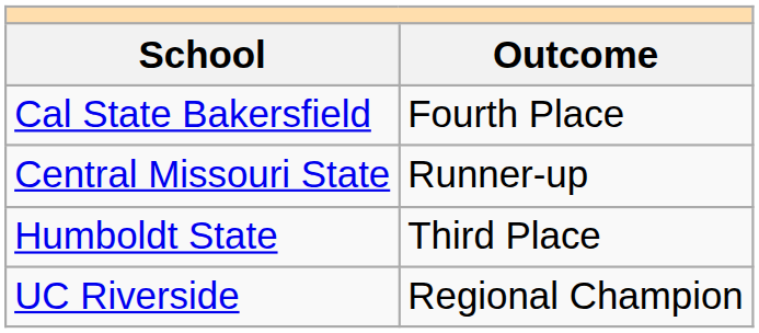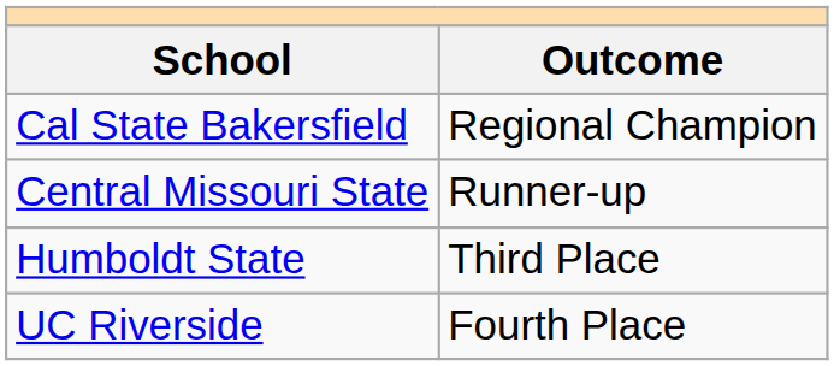 <table class="wikitable" style="float:left; margin-right:1em;">
 <tr>
 <th colspan="3" style="background:#ffdead;"></th>
 </tr>
 <tr>
 <th>School</th>
 <th>Outcome</th>
 </tr>
 <tr>
 <td><a href='#'>Cal State Bakersfield</a></td>
-<td>Fourth Place</td>
+<td>Regional Champion</td>
 </tr>
 <tr>
 <td><a href='#'>Central Missouri State</a></td>
 <td>Runner-up</td>
 </tr>
 <tr>
 <td><a href='#'>Humboldt State</a></td>
 <td>Third Place</td>
 </tr>
 <tr>
 <td><a href='#'>UC Riverside</a></td>
-<td>Regional Champion</td>
+<td>Fourth Place</td>
 </tr>
 </table>
